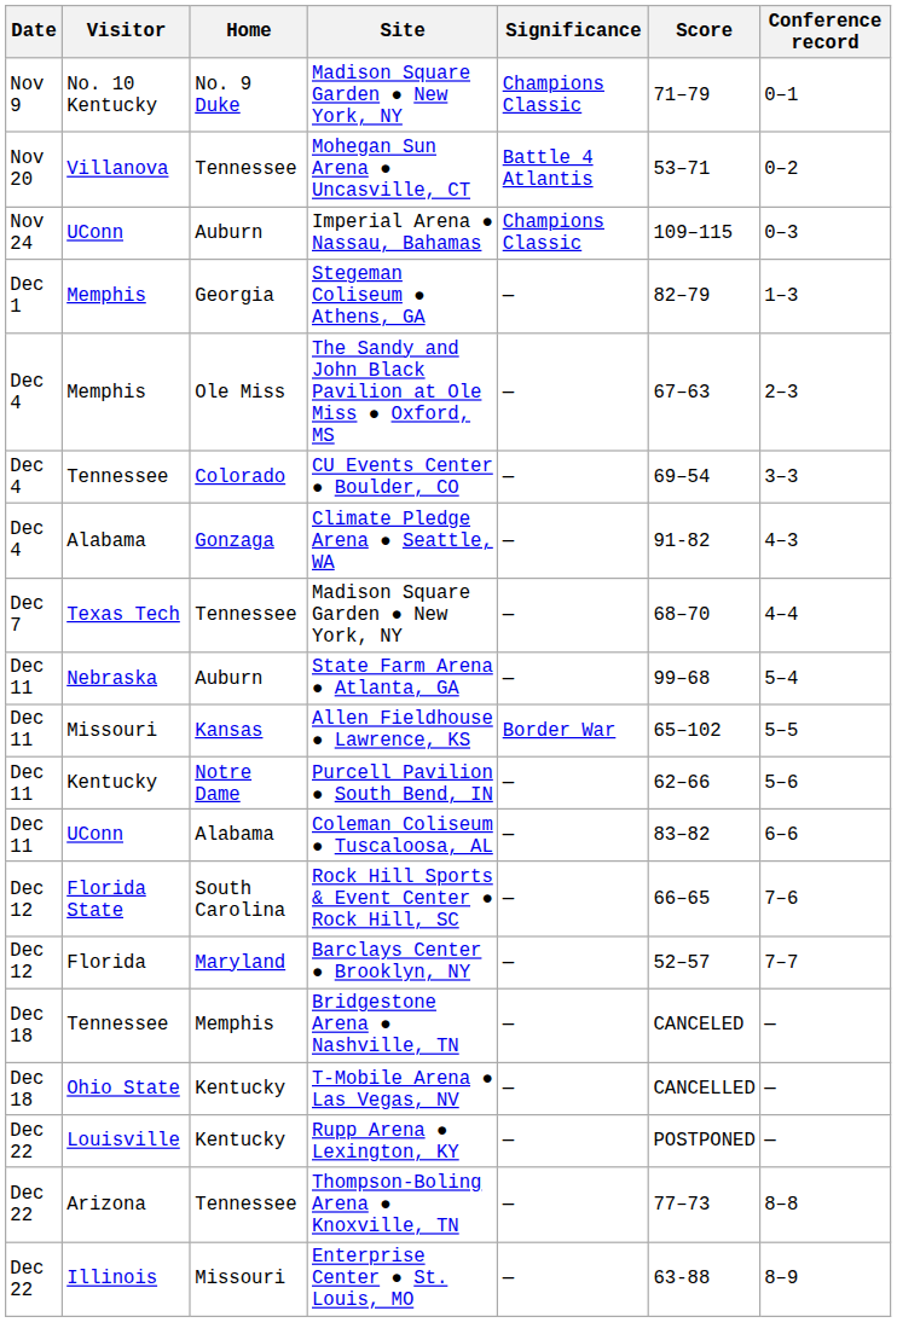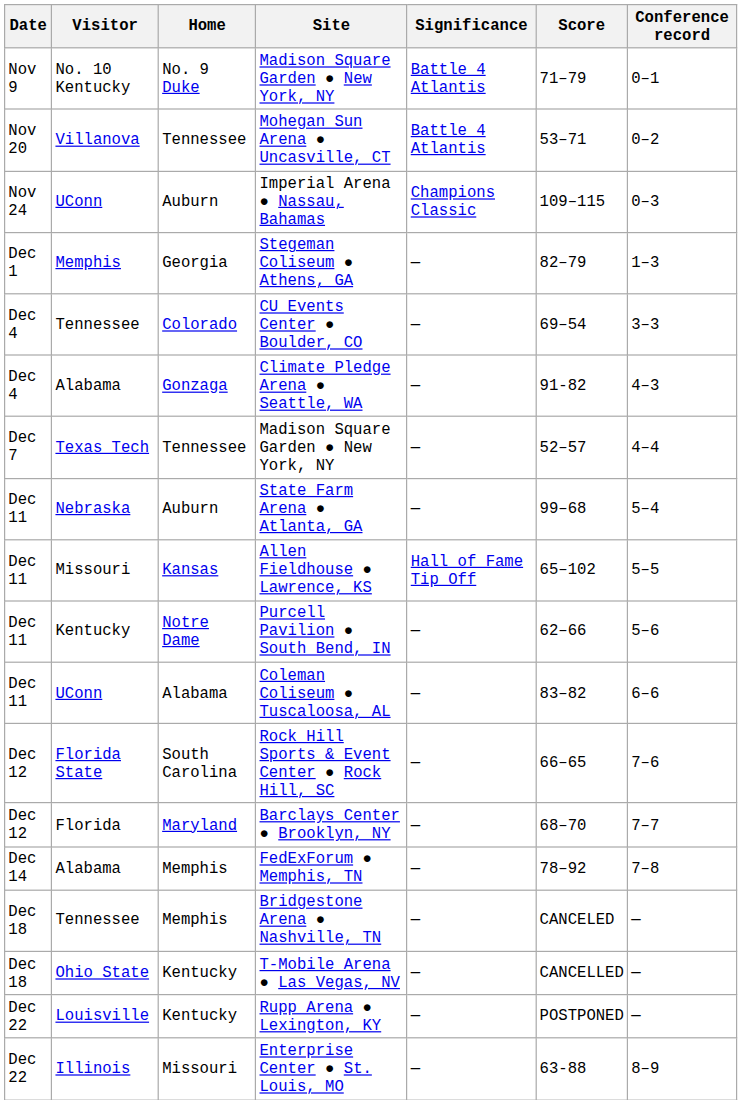 <table class="wikitable">
 <tr>
 <th>Date</th>
 <th>Visitor</th>
 <th>Home</th>
 <th>Site</th>
 <th>Significance</th>
 <th>Score</th>
 <th>Conference record</th>
 </tr>
 <tr style="background: #fff;">
 <td>Nov 9</td>
 <td>No. 10 Kentucky</td>
 <td>No. 9 <a href='#'>Duke</a></td>
 <td><a href='#'>Madison Square Garden</a> ● <a href='#'>New York, NY</a></td>
-<td><a href='#'>Champions Classic</a></td>
+<td><a href='#'>Battle 4 Atlantis</a></td>
 <td>71–79</td>
 <td>0–1</td>
 </tr>
 <tr style="background: #fff;">
 <td>Nov 20</td>
 <td><a href='#'>Villanova</a></td>
 <td>Tennessee</td>
 <td><a href='#'>Mohegan Sun Arena</a> ● <a href='#'>Uncasville, CT</a></td>
 <td><a href='#'>Battle 4 Atlantis</a></td>
 <td>53–71</td>
 <td>0–2</td>
 </tr>
 <tr style="background: #fff;">
 <td>Nov 24</td>
 <td><a href='#'>UConn</a></td>
 <td>Auburn</td>
 <td>Imperial Arena ● <a href='#'>Nassau, Bahamas</a></td>
 <td><a href='#'>Champions Classic</a></td>
 <td>109–115</td>
 <td>0–3</td>
 </tr>
 <tr style="background: #fff;">
 <td>Dec 1</td>
 <td><a href='#'>Memphis</a></td>
 <td>Georgia</td>
 <td><a href='#'>Stegeman Coliseum</a> ● <a href='#'>Athens, GA</a></td>
 <td>―</td>
 <td>82–79</td>
 <td>1–3</td>
 </tr>
 <tr style="background: #fff;">
 <td>Dec 4</td>
-<td>Memphis</td>
-<td>Ole Miss</td>
-<td><a href='#'>The Sandy and John Black Pavilion at Ole Miss</a> ● <a href='#'>Oxford, MS</a></td>
-<td>―</td>
-<td>67–63</td>
-<td>2–3</td>
-</tr>
-<tr style="background: #fff;">
-<td>Dec 4</td>
 <td>Tennessee</td>
 <td><a href='#'>Colorado</a></td>
 <td><a href='#'>CU Events Center</a> ● <a href='#'>Boulder, CO</a></td>
 <td>―</td>
 <td>69–54</td>
 <td>3–3</td>
 </tr>
 <tr style="background: #fff;">
 <td>Dec 4</td>
 <td>Alabama</td>
 <td><a href='#'>Gonzaga</a></td>
 <td><a href='#'>Climate Pledge Arena</a> ● <a href='#'>Seattle, WA</a></td>
 <td>—</td>
 <td>91-82</td>
 <td>4–3</td>
 </tr>
 <tr style="background: #fff;">
 <td>Dec 7</td>
 <td><a href='#'>Texas Tech</a></td>
 <td>Tennessee</td>
 <td>Madison Square Garden ● New York, NY</td>
 <td>―</td>
-<td>68–70</td>
+<td>52–57</td>
 <td>4–4</td>
 </tr>
 <tr style="background: #fff;">
 <td>Dec 11</td>
 <td><a href='#'>Nebraska</a></td>
 <td>Auburn</td>
 <td><a href='#'>State Farm Arena</a> ● <a href='#'>Atlanta, GA</a></td>
 <td>―</td>
 <td>99–68</td>
 <td>5–4</td>
 </tr>
 <tr style="background: #fff;">
 <td>Dec 11</td>
 <td>Missouri</td>
 <td><a href='#'>Kansas</a></td>
 <td><a href='#'>Allen Fieldhouse</a> ● <a href='#'>Lawrence, KS</a></td>
-<td><a href='#'>Border War</a></td>
+<td><a href='#'>Hall of Fame Tip Off</a></td>
 <td>65–102</td>
 <td>5–5</td>
 </tr>
 <tr style="background: #fff;">
 <td>Dec 11</td>
 <td>Kentucky</td>
 <td><a href='#'>Notre Dame</a></td>
 <td><a href='#'>Purcell Pavilion</a> ● <a href='#'>South Bend, IN</a></td>
 <td>―</td>
 <td>62–66</td>
 <td>5–6</td>
 </tr>
 <tr style="background: #fff;">
 <td>Dec 11</td>
 <td><a href='#'>UConn</a></td>
 <td>Alabama</td>
 <td><a href='#'>Coleman Coliseum</a> ● <a href='#'>Tuscaloosa, AL</a></td>
 <td>―</td>
 <td>83–82</td>
 <td>6–6</td>
 </tr>
 <tr style="background: #fff;">
 <td>Dec 12</td>
 <td><a href='#'>Florida State</a></td>
 <td>South Carolina</td>
 <td><a href='#'>Rock Hill Sports & Event Center</a> ● <a href='#'>Rock Hill, SC</a></td>
 <td>—</td>
 <td>66–65</td>
 <td>7–6</td>
 </tr>
 <tr style="background: #fff;">
 <td>Dec 12</td>
 <td>Florida</td>
 <td><a href='#'>Maryland</a></td>
 <td><a href='#'>Barclays Center</a> ● <a href='#'>Brooklyn, NY</a></td>
 <td>―</td>
-<td>52–57</td>
+<td>68–70</td>
 <td>7–7</td>
+</tr>
+<tr style="background: #fff;">
+<td>Dec 14</td>
+<td>Alabama</td>
+<td>Memphis</td>
+<td><a href='#'>FedExForum</a> ● <a href='#'>Memphis, TN</a></td>
+<td>―</td>
+<td>78–92</td>
+<td>7–8</td>
 </tr>
 <tr style="background: #fff;">
 <td>Dec 18</td>
 <td>Tennessee</td>
 <td>Memphis</td>
 <td><a href='#'>Bridgestone Arena</a> ● <a href='#'>Nashville, TN</a></td>
 <td>―</td>
 <td>CANCELED</td>
 <td>―</td>
 </tr>
 <tr style="background: #fff;">
 <td>Dec 18</td>
 <td><a href='#'>Ohio State</a></td>
 <td>Kentucky</td>
 <td><a href='#'>T-Mobile Arena</a> ● <a href='#'>Las Vegas, NV</a></td>
 <td>―</td>
 <td>CANCELLED</td>
 <td>―</td>
 </tr>
 <tr style="background: #fff;">
 <td>Dec 22</td>
 <td><a href='#'>Louisville</a></td>
 <td>Kentucky</td>
 <td><a href='#'>Rupp Arena</a> ● <a href='#'>Lexington, KY</a></td>
 <td>―</td>
 <td>POSTPONED</td>
 <td>―</td>
 </tr>
 <tr style="background: #fff;">
 <td>Dec 22</td>
-<td>Arizona</td>
-<td>Tennessee</td>
-<td><a href='#'>Thompson-Boling Arena</a> ● <a href='#'>Knoxville, TN</a></td>
-<td>―</td>
-<td>77–73</td>
-<td>8–8</td>
-</tr>
-<tr style="background: #fff;">
-<td>Dec 22</td>
 <td><a href='#'>Illinois</a></td>
 <td>Missouri</td>
 <td><a href='#'>Enterprise Center</a> ● <a href='#'>St. Louis, MO</a></td>
 <td>―</td>
 <td>63-88</td>
 <td>8–9</td>
 </tr>
 </table>
